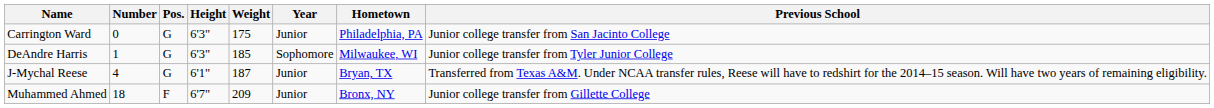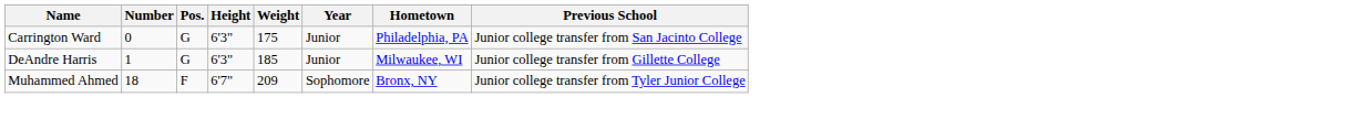 <table class="wikitable sortable" border="1">
 <tr>
 <th>Name</th>
 <th>Number</th>
 <th>Pos.</th>
 <th>Height</th>
 <th>Weight</th>
 <th>Year</th>
 <th>Hometown</th>
 <th class="unsortable">Previous School</th>
 </tr>
 <tr>
 <td>Carrington Ward</td>
 <td>0</td>
 <td>G</td>
 <td>6'3"</td>
 <td>175</td>
 <td>Junior</td>
 <td><a href='#'>Philadelphia, PA</a></td>
 <td>Junior college transfer from <a href='#'>San Jacinto College</a></td>
 </tr>
 <tr>
 <td>DeAndre Harris</td>
 <td>1</td>
 <td>G</td>
 <td>6'3"</td>
 <td>185</td>
-<td>Sophomore</td>
+<td>Junior</td>
 <td><a href='#'>Milwaukee, WI</a></td>
-<td>Junior college transfer from <a href='#'>Tyler Junior College</a></td>
-</tr>
-<tr>
-<td>J-Mychal Reese</td>
-<td>4</td>
-<td>G</td>
-<td>6'1"</td>
-<td>187</td>
-<td>Junior</td>
-<td><a href='#'>Bryan, TX</a></td>
-<td>Transferred from <a href='#'>Texas A&M</a>. Under NCAA transfer rules, Reese will have to redshirt for the 2014–15 season. Will have two years of remaining eligibility.</td>
+<td>Junior college transfer from <a href='#'>Gillette College</a></td>
 </tr>
 <tr>
 <td>Muhammed Ahmed</td>
 <td>18</td>
 <td>F</td>
 <td>6'7"</td>
 <td>209</td>
-<td>Junior</td>
+<td>Sophomore</td>
 <td><a href='#'>Bronx, NY</a></td>
-<td>Junior college transfer from <a href='#'>Gillette College</a></td>
+<td>Junior college transfer from <a href='#'>Tyler Junior College</a></td>
 </tr>
 </table>
